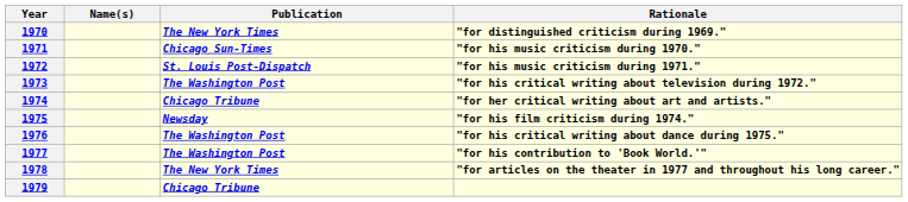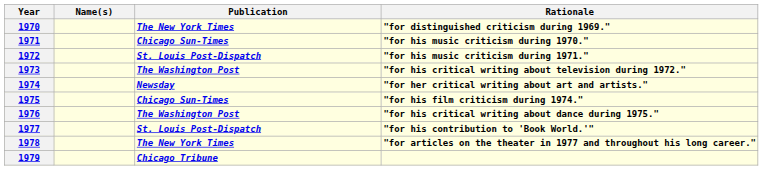 <table class="wikitable sortable">
 <tr style="vertical-align:bottom;">
 <th>Year</th>
 <th>Name(s)</th>
 <th>Publication</th>
 <th width=50%>Rationale</th>
 </tr>
 <tr style="background-color:lightyellow;">
 <th><strong><a href='#'>1970</a></strong></th>
 <td><strong></strong></td>
 <td><strong><em><a href='#'>The New York Times</a></em></strong></td>
 <td><strong>"for distinguished criticism during 1969."</strong></td>
 </tr>
 <tr style="background-color:lightyellow;">
 <th><strong><a href='#'>1971</a></strong></th>
 <td><strong></strong></td>
 <td><strong><em><a href='#'>Chicago Sun-Times</a></em></strong></td>
 <td><strong>"for his music criticism during 1970."</strong></td>
 </tr>
 <tr style="background-color:lightyellow;">
 <th><strong><a href='#'>1972</a></strong></th>
 <td><strong></strong></td>
 <td><strong><em><a href='#'>St. Louis Post-Dispatch</a></em></strong></td>
 <td><strong>"for his music criticism during 1971."</strong></td>
 </tr>
 <tr style="background-color:lightyellow;">
 <th><strong><a href='#'>1973</a></strong></th>
 <td><strong></strong></td>
 <td><strong><em><a href='#'>The Washington Post</a></em></strong></td>
 <td><strong>"for his critical writing about television during 1972."</strong></td>
 </tr>
 <tr style="background-color:lightyellow;">
 <th><strong><a href='#'>1974</a></strong></th>
 <td><strong></strong></td>
-<td><strong><em><a href='#'>Chicago Tribune</a></em></strong></td>
+<td><strong><em><a href='#'>Newsday</a></em></strong></td>
 <td><strong>"for her critical writing about art and artists."</strong></td>
 </tr>
 <tr style="background-color:lightyellow;">
 <th><strong><a href='#'>1975</a></strong></th>
 <td><strong></strong></td>
-<td><strong><em><a href='#'>Newsday</a></em></strong></td>
+<td><strong><em><a href='#'>Chicago Sun-Times</a></em></strong></td>
 <td><strong>"for his film criticism during 1974."</strong></td>
 </tr>
 <tr style="background-color:lightyellow;">
 <th><strong><a href='#'>1976</a></strong></th>
 <td><strong></strong></td>
 <td><strong><em><a href='#'>The Washington Post</a></em></strong></td>
 <td><strong>"for his critical writing about dance during 1975."</strong></td>
 </tr>
 <tr style="background-color:lightyellow;">
 <th><strong><a href='#'>1977</a></strong></th>
 <td><strong></strong></td>
-<td><strong><em><a href='#'>The Washington Post</a></em></strong></td>
+<td><strong><em><a href='#'>St. Louis Post-Dispatch</a></em></strong></td>
 <td><strong>"for his contribution to 'Book World.'"</strong></td>
 </tr>
 <tr style="background-color:lightyellow;">
 <th><strong><a href='#'>1978</a></strong></th>
 <td><strong></strong></td>
 <td><strong><em><a href='#'>The New York Times</a></em></strong></td>
 <td><strong>"for articles on the theater in 1977 and throughout his long career."</strong></td>
 </tr>
 <tr style="background-color:lightyellow;">
 <th><strong><a href='#'>1979</a></strong></th>
 <td><strong></strong></td>
 <td><strong><em><a href='#'>Chicago Tribune</a></em></strong></td>
 <td></td>
 </tr>
 </table>
